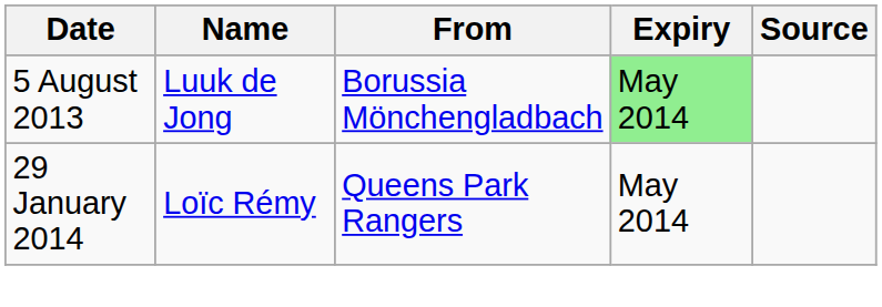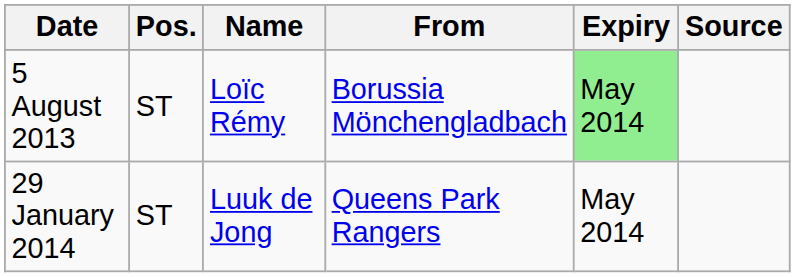 <table class="wikitable" style="width:70%;">
 <tr>
 <th style="width:20%;">Date</th>
+<th style="width:5%;">Pos.</th>
 <th style="width:30%;">Name</th>
 <th style="width:30%;">From</th>
 <th style="width:40%;">Expiry</th>
 <th style="width:10%;">Source</th>
 </tr>
 <tr>
 <td>5 August 2013</td>
-<td> <a href='#'>Luuk de Jong</a></td>
+<td>ST</td>
+<td> <a href='#'>Loïc Rémy</a></td>
 <td><a href='#'>Borussia Mönchengladbach</a></td>
 <td style="background: lightgreen;">May 2014</td>
 <td></td>
 </tr>
 <tr>
 <td>29 January 2014</td>
-<td> <a href='#'>Loïc Rémy</a></td>
+<td>ST</td>
+<td> <a href='#'>Luuk de Jong</a></td>
 <td><a href='#'>Queens Park Rangers</a></td>
 <td>May 2014</td>
 <td></td>
 </tr>
 </table>
